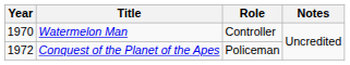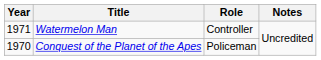 <table class="wikitable sortable">
 <tr>
 <th>Year</th>
 <th>Title</th>
 <th>Role</th>
 <th>Notes</th>
 </tr>
 <tr>
-<td>1970</td>
+<td>1971</td>
 <td><a href='#'><em>Watermelon Man</em></a></td>
 <td>Controller</td>
 <td rowspan="2">Uncredited</td>
 </tr>
 <tr>
-<td>1972</td>
+<td>1970</td>
 <td><em><a href='#'>Conquest of the Planet of the Apes</a></em></td>
 <td>Policeman</td>
 </tr>
 </table>
